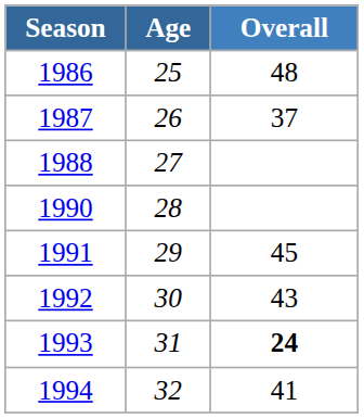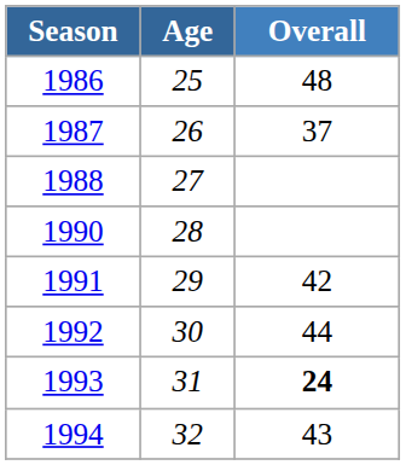 <table class="wikitable" style="font-size:95%; text-align:center; border:grey solid 1px; border-collapse:collapse; background:#ffffff;">
 <tr>
 <th style="background-color:#369; color:white; width:60px;"> Season </th>
 <th style="background-color:#369; color:white; width:40px;"> Age </th>
 <th style="background-color:#4180be; color:white; width:75px;">Overall</th>
 </tr>
 <tr>
 <td><a href='#'>1986</a></td>
 <td><em>25</em></td>
 <td>48</td>
 </tr>
 <tr>
 <td><a href='#'>1987</a></td>
 <td><em>26</em></td>
 <td>37</td>
 </tr>
 <tr>
 <td><a href='#'>1988</a></td>
 <td><em>27</em></td>
 <td></td>
 </tr>
 <tr>
 <td><a href='#'>1990</a></td>
 <td><em>28</em></td>
 <td></td>
 </tr>
 <tr>
 <td><a href='#'>1991</a></td>
 <td><em>29</em></td>
-<td>45</td>
+<td>42</td>
 </tr>
 <tr>
 <td><a href='#'>1992</a></td>
 <td><em>30</em></td>
-<td>43</td>
+<td>44</td>
 </tr>
 <tr>
 <td><a href='#'>1993</a></td>
 <td><em>31</em></td>
 <td><strong>24</strong></td>
 </tr>
 <tr>
 <td><a href='#'>1994</a></td>
 <td><em>32</em></td>
-<td>41</td>
+<td>43</td>
 </tr>
 </table>
